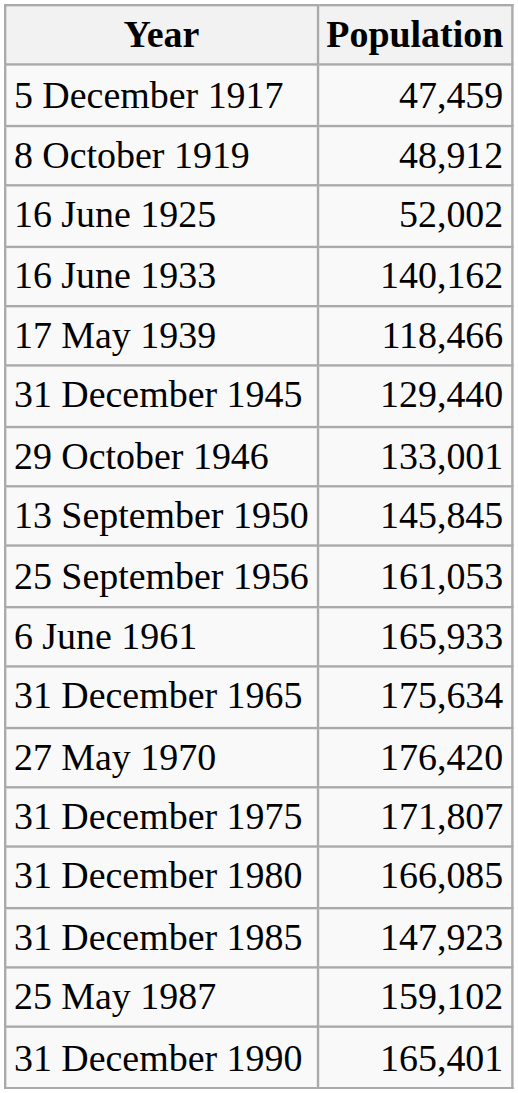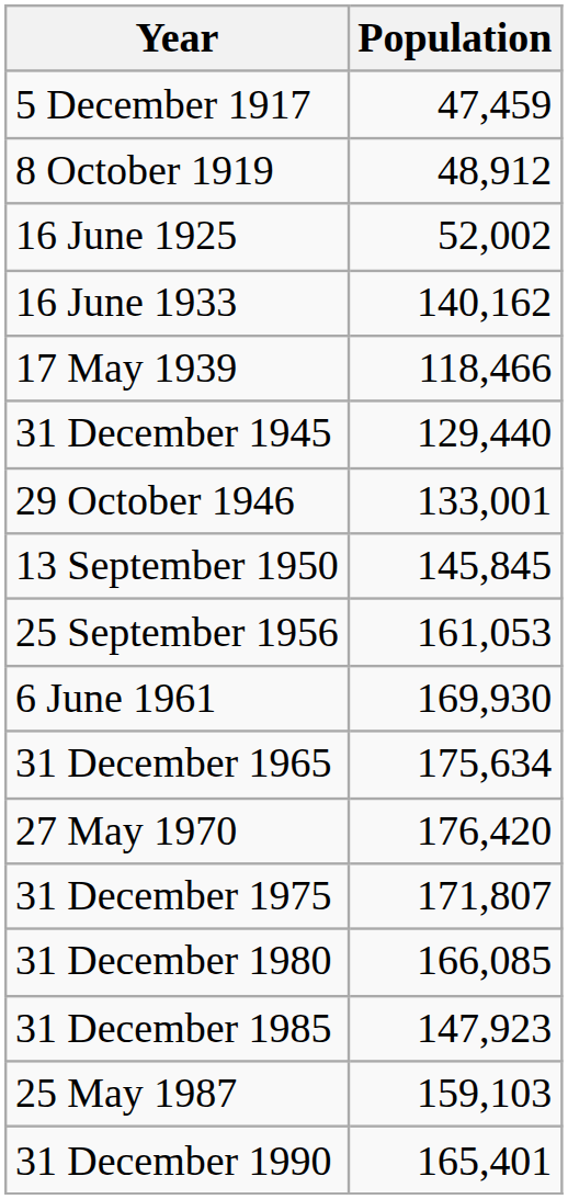 <table class="wikitable">
 <tr class="Hintergrundfarbe5">
 <th>Year</th>
 <th>Population</th>
 </tr>
 <tr>
 <td>5 December 1917</td>
 <td style="text-align:right;">47,459</td>
 </tr>
 <tr>
 <td>8 October 1919</td>
 <td style="text-align:right;">48,912</td>
 </tr>
 <tr>
 <td>16 June 1925</td>
 <td style="text-align:right;">52,002</td>
 </tr>
 <tr>
 <td>16 June 1933</td>
 <td style="text-align:right;">140,162</td>
 </tr>
 <tr>
 <td>17 May 1939</td>
 <td style="text-align:right;">118,466</td>
 </tr>
 <tr>
 <td>31 December 1945</td>
 <td style="text-align:right;">129,440</td>
 </tr>
 <tr>
 <td>29 October 1946</td>
 <td style="text-align:right;">133,001</td>
 </tr>
 <tr>
 <td>13 September 1950</td>
 <td style="text-align:right;">145,845</td>
 </tr>
 <tr>
 <td>25 September 1956</td>
 <td style="text-align:right;">161,053</td>
 </tr>
 <tr>
 <td>6 June 1961</td>
-<td style="text-align:right;">165,933</td>
+<td style="text-align:right;">169,930</td>
 </tr>
 <tr>
 <td>31 December 1965</td>
 <td style="text-align:right;">175,634</td>
 </tr>
 <tr>
 <td>27 May 1970</td>
 <td style="text-align:right;">176,420</td>
 </tr>
 <tr>
 <td>31 December 1975</td>
 <td style="text-align:right;">171,807</td>
 </tr>
 <tr>
 <td>31 December 1980</td>
 <td style="text-align:right;">166,085</td>
 </tr>
 <tr>
 <td>31 December 1985</td>
 <td style="text-align:right;">147,923</td>
 </tr>
 <tr>
 <td>25 May 1987</td>
-<td style="text-align:right;">159,102</td>
+<td style="text-align:right;">159,103</td>
 </tr>
 <tr>
 <td>31 December 1990</td>
 <td style="text-align:right;">165,401</td>
 </tr>
 <tr>
 </tr>
 </table>
